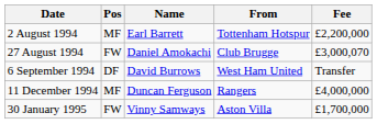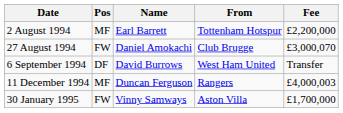 <table class="wikitable">
 <tr>
 <th>Date</th>
 <th>Pos</th>
 <th>Name</th>
 <th>From</th>
 <th>Fee</th>
 </tr>
 <tr>
 <td>2 August 1994</td>
 <td>MF</td>
 <td><a href='#'>Earl Barrett</a></td>
 <td><a href='#'>Tottenham Hotspur</a></td>
 <td>£2,200,000</td>
 </tr>
 <tr>
 <td>27 August 1994</td>
 <td>FW</td>
 <td><a href='#'>Daniel Amokachi</a></td>
 <td><a href='#'>Club Brugge</a></td>
 <td>£3,000,070</td>
 </tr>
 <tr>
 <td>6 September 1994</td>
 <td>DF</td>
 <td><a href='#'>David Burrows</a></td>
 <td><a href='#'>West Ham United</a></td>
 <td>Transfer</td>
 </tr>
 <tr>
 <td>11 December 1994</td>
 <td>MF</td>
 <td><a href='#'>Duncan Ferguson</a></td>
 <td><a href='#'>Rangers</a></td>
-<td>£4,000,000</td>
+<td>£4,000,003</td>
 </tr>
 <tr>
 <td>30 January 1995</td>
 <td>FW</td>
 <td><a href='#'>Vinny Samways</a></td>
 <td><a href='#'>Aston Villa</a></td>
 <td>£1,700,000</td>
 </tr>
 </table>
